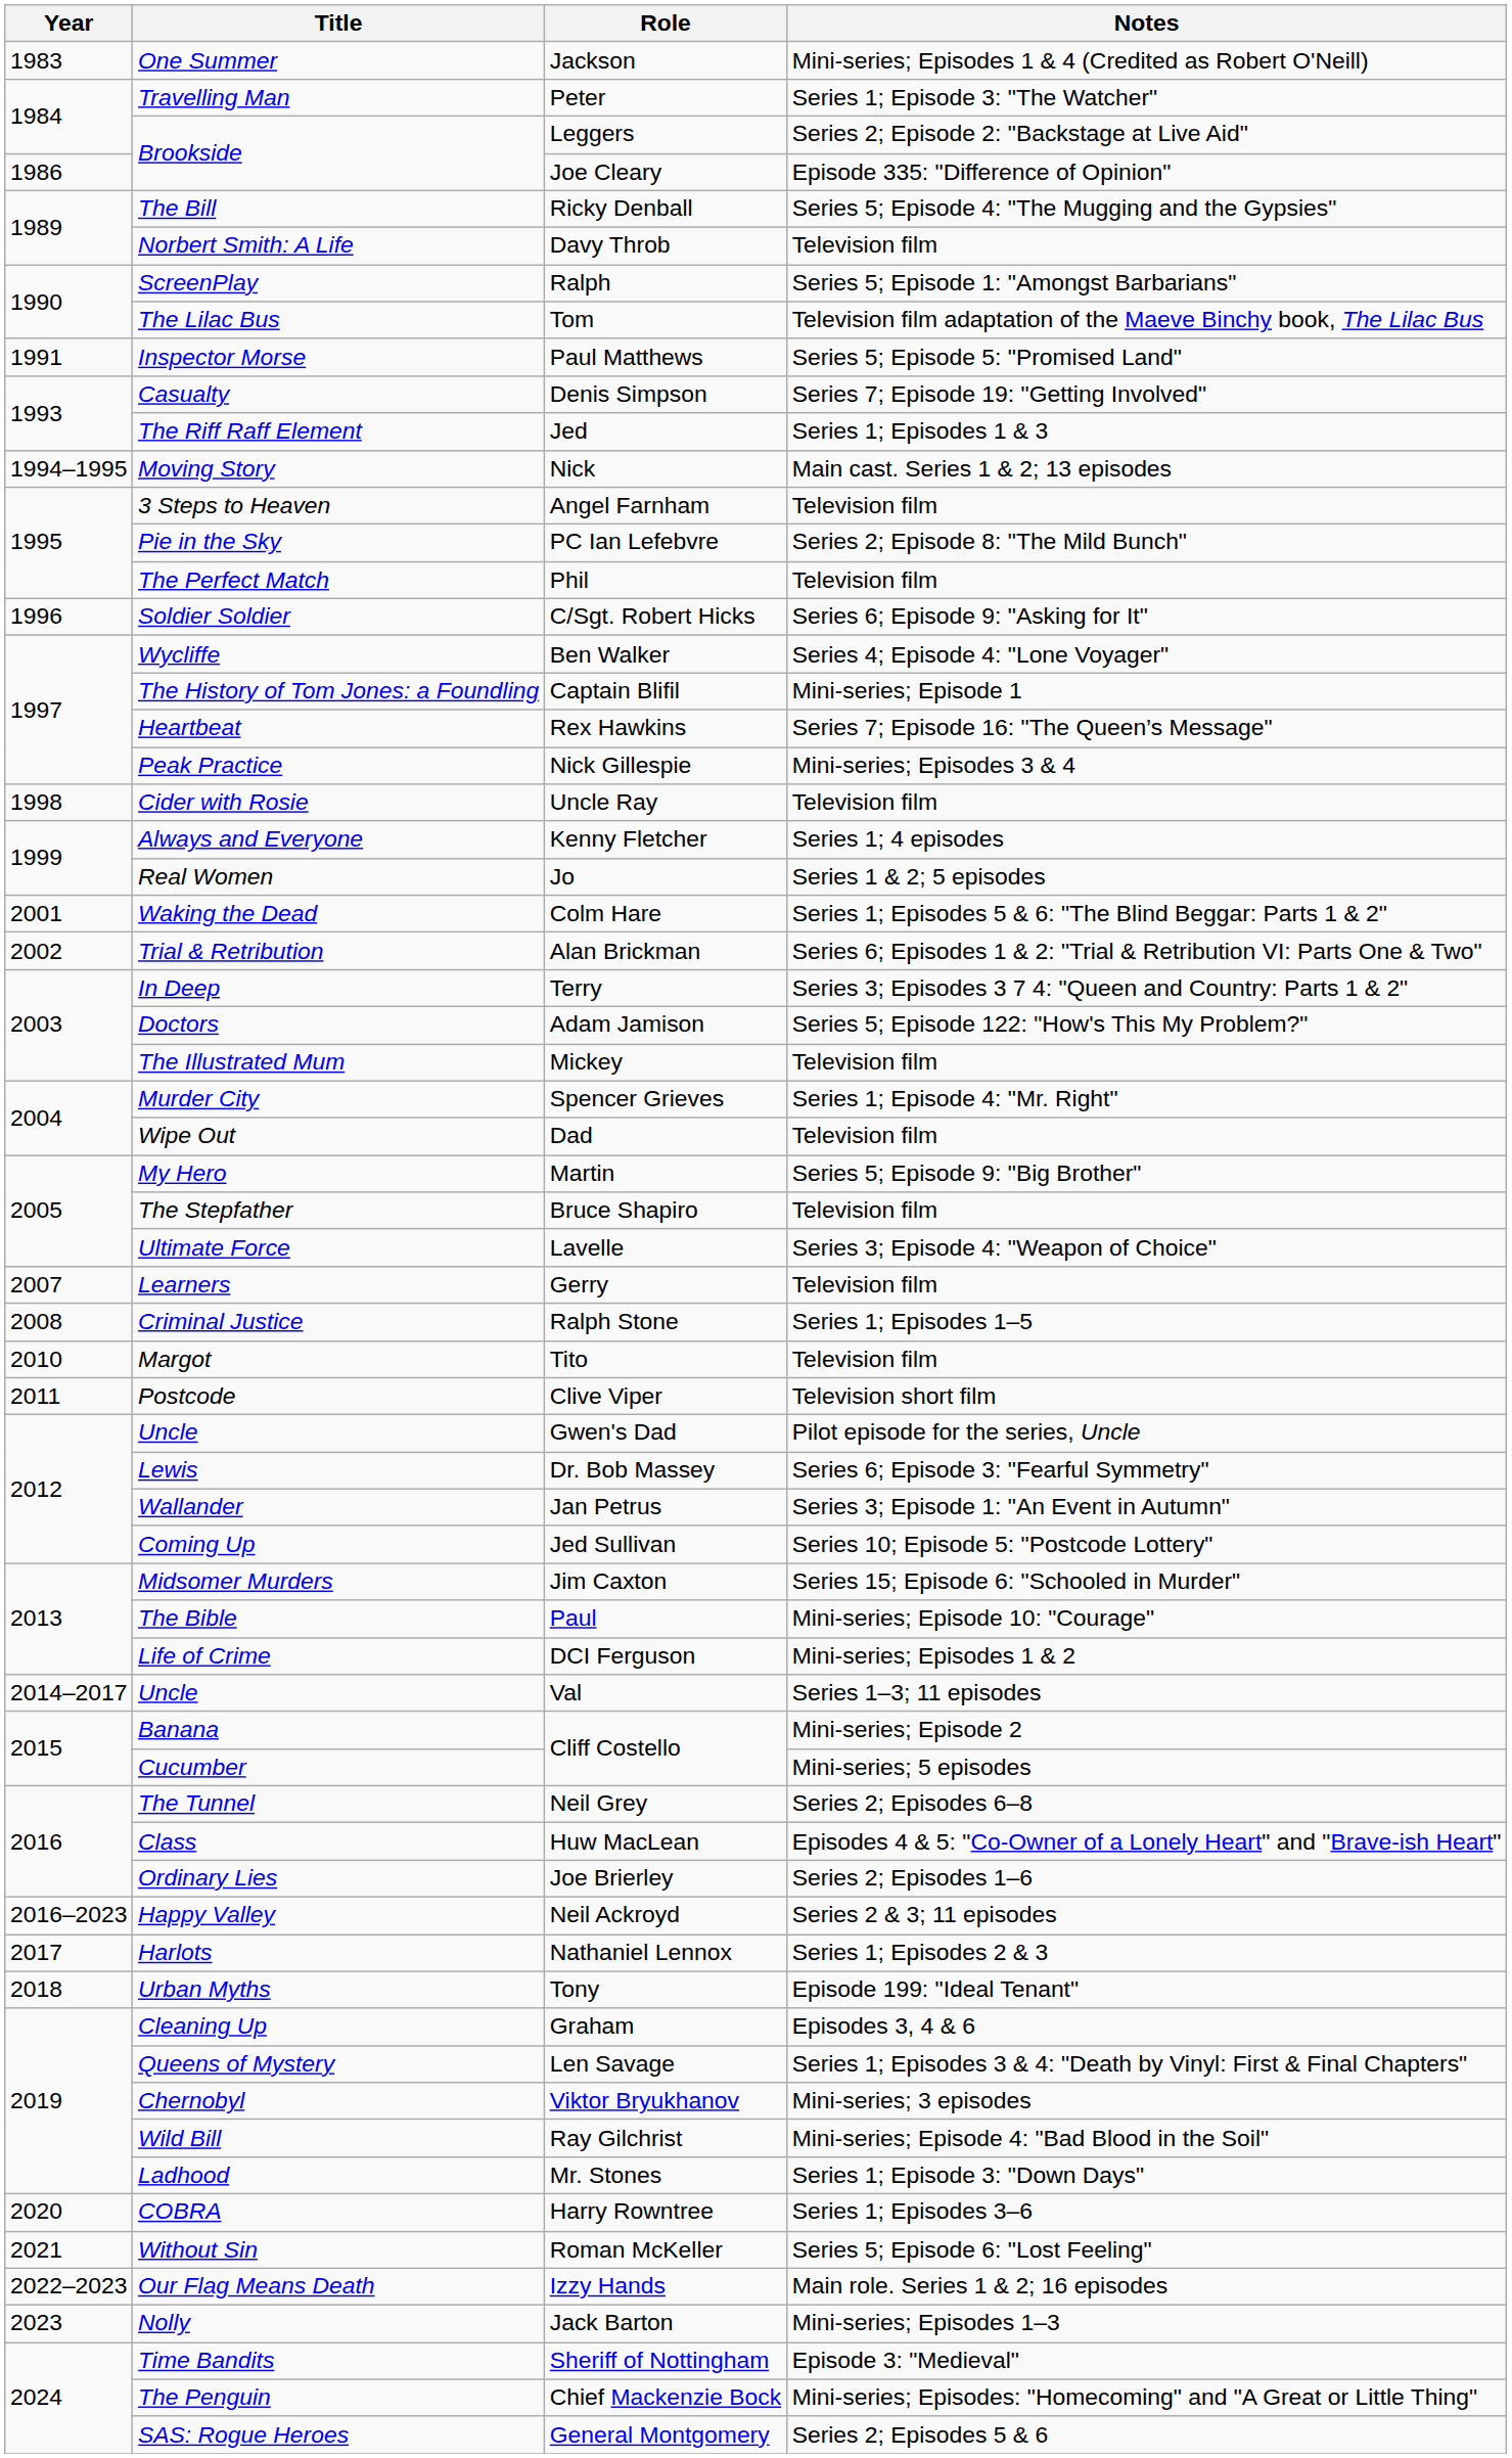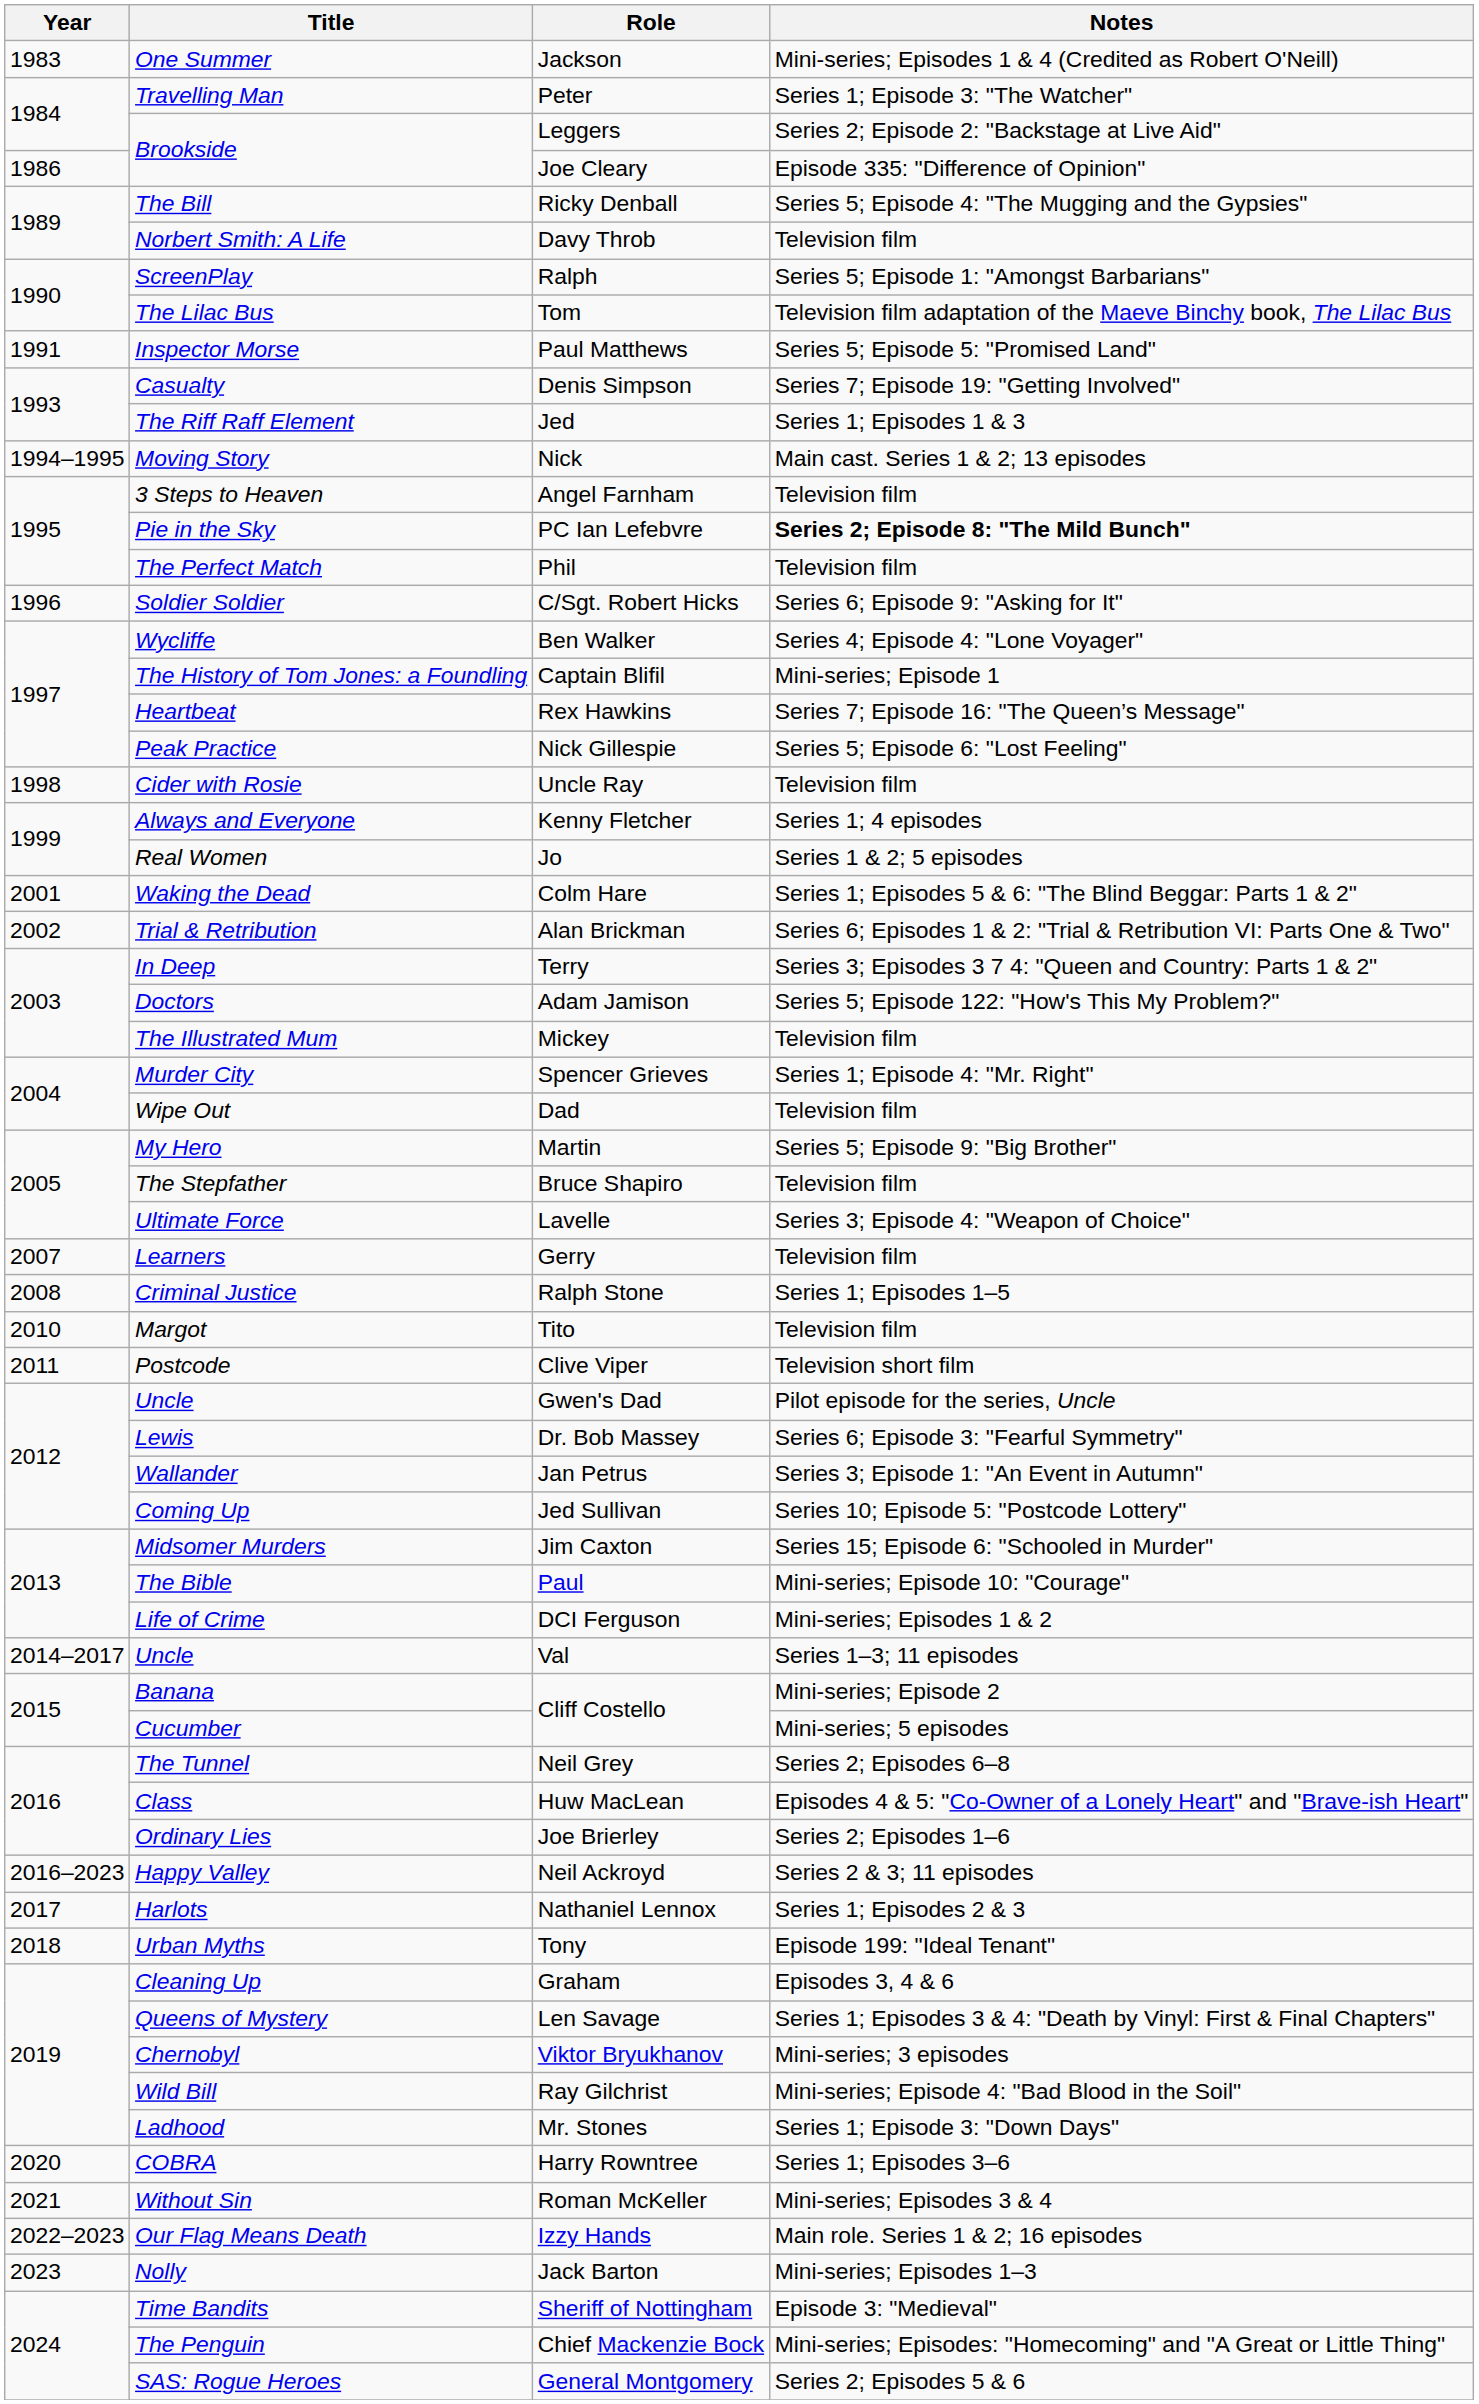 <table class="wikitable sortable">
 <tr>
 <th>Year</th>
 <th>Title</th>
 <th>Role</th>
 <th>Notes</th>
 </tr>
 <tr>
 <td>1983</td>
 <td><em><a href='#'>One Summer</a></em> </td>
 <td>Jackson</td>
 <td>Mini-series; Episodes 1 & 4 (Credited as Robert O'Neill)</td>
 </tr>
 <tr>
 <td rowspan="2">1984</td>
 <td><em><a href='#'>Travelling Man</a></em></td>
 <td>Peter</td>
 <td>Series 1; Episode 3: "The Watcher"</td>
 </tr>
 <tr>
 <td rowspan="2"><em><a href='#'>Brookside</a></em></td>
 <td>Leggers</td>
 <td>Series 2; Episode 2: "Backstage at Live Aid"</td>
 </tr>
 <tr>
 <td>1986</td>
 <td>Joe Cleary</td>
 <td>Episode 335: "Difference of Opinion"</td>
 </tr>
 <tr>
 <td rowspan="2">1989</td>
 <td><em><a href='#'>The Bill</a></em></td>
 <td>Ricky Denball</td>
 <td>Series 5; Episode 4: "The Mugging and the Gypsies"</td>
 </tr>
 <tr>
 <td><em><a href='#'>Norbert Smith: A Life</a></em></td>
 <td>Davy Throb</td>
 <td>Television film</td>
 </tr>
 <tr>
 <td rowspan="2">1990</td>
 <td><em><a href='#'>ScreenPlay</a></em></td>
 <td>Ralph</td>
 <td>Series 5; Episode 1: "Amongst Barbarians"</td>
 </tr>
 <tr>
 <td><em><a href='#'>The Lilac Bus</a></em> </td>
 <td>Tom</td>
 <td>Television film adaptation of the <a href='#'>Maeve Binchy</a> book, <em><a href='#'>The Lilac Bus</a></em></td>
 </tr>
 <tr>
 <td>1991</td>
 <td><em><a href='#'>Inspector Morse</a></em></td>
 <td>Paul Matthews</td>
 <td>Series 5; Episode 5: "Promised Land"</td>
 </tr>
 <tr>
 <td rowspan="2">1993</td>
 <td><em><a href='#'>Casualty</a></em></td>
 <td>Denis Simpson</td>
 <td>Series 7; Episode 19: "Getting Involved"</td>
 </tr>
 <tr>
 <td><em><a href='#'>The Riff Raff Element</a></em></td>
 <td>Jed</td>
 <td>Series 1; Episodes 1 & 3</td>
 </tr>
 <tr>
 <td>1994–1995</td>
 <td><em><a href='#'>Moving Story</a></em></td>
 <td>Nick</td>
 <td>Main cast. Series 1 & 2; 13 episodes</td>
 </tr>
 <tr>
 <td rowspan="3">1995</td>
 <td><em>3 Steps to Heaven</em></td>
 <td>Angel Farnham</td>
 <td>Television film</td>
 </tr>
 <tr>
 <td><em><a href='#'>Pie in the Sky</a></em></td>
 <td>PC Ian Lefebvre</td>
-<td>Series 2; Episode 8: "The Mild Bunch"</td>
+<td><strong>Series 2; Episode 8: "The Mild Bunch"</strong></td>
 </tr>
 <tr>
 <td><em><a href='#'>The Perfect Match</a></em></td>
 <td>Phil</td>
 <td>Television film</td>
 </tr>
 <tr>
 <td>1996</td>
 <td><em><a href='#'>Soldier Soldier</a></em></td>
 <td>C/Sgt. Robert Hicks</td>
 <td>Series 6; Episode 9: "Asking for It"</td>
 </tr>
 <tr>
 <td rowspan="4">1997</td>
 <td><em><a href='#'>Wycliffe</a></em></td>
 <td>Ben Walker</td>
 <td>Series 4; Episode 4: "Lone Voyager"</td>
 </tr>
 <tr>
 <td><em><a href='#'>The History of Tom Jones: a Foundling</a></em></td>
 <td>Captain Blifil</td>
 <td>Mini-series; Episode 1</td>
 </tr>
 <tr>
 <td><em><a href='#'>Heartbeat</a></em></td>
 <td>Rex Hawkins</td>
 <td>Series 7; Episode 16: "The Queen’s Message"</td>
 </tr>
 <tr>
 <td><em><a href='#'>Peak Practice</a></em></td>
 <td>Nick Gillespie</td>
-<td>Mini-series; Episodes 3 & 4</td>
+<td>Series 5; Episode 6: "Lost Feeling"</td>
 </tr>
 <tr>
 <td>1998</td>
 <td><em><a href='#'>Cider with Rosie</a></em></td>
 <td>Uncle Ray</td>
 <td>Television film</td>
 </tr>
 <tr>
 <td rowspan="2">1999</td>
 <td><em><a href='#'>Always and Everyone</a></em></td>
 <td>Kenny Fletcher</td>
 <td>Series 1; 4 episodes</td>
 </tr>
 <tr>
 <td><em>Real Women</em></td>
 <td>Jo</td>
 <td>Series 1 & 2; 5 episodes</td>
 </tr>
 <tr>
 <td>2001</td>
 <td><em><a href='#'>Waking the Dead</a></em></td>
 <td>Colm Hare</td>
 <td>Series 1; Episodes 5 & 6: "The Blind Beggar: Parts 1 & 2"</td>
 </tr>
 <tr>
 <td>2002</td>
 <td><em><a href='#'>Trial & Retribution</a></em></td>
 <td>Alan Brickman</td>
 <td>Series 6; Episodes 1 & 2: "Trial & Retribution VI: Parts One & Two"</td>
 </tr>
 <tr>
 <td rowspan="3">2003</td>
 <td><em><a href='#'>In Deep</a></em></td>
 <td>Terry</td>
 <td>Series 3; Episodes 3 7 4: "Queen and Country: Parts 1 & 2"</td>
 </tr>
 <tr>
 <td><em><a href='#'>Doctors</a></em></td>
 <td>Adam Jamison</td>
 <td>Series 5; Episode 122: "How's This My Problem?"</td>
 </tr>
 <tr>
 <td><em><a href='#'>The Illustrated Mum</a></em></td>
 <td>Mickey</td>
 <td>Television film</td>
 </tr>
 <tr>
 <td rowspan="2">2004</td>
 <td><em><a href='#'>Murder City</a></em></td>
 <td>Spencer Grieves</td>
 <td>Series 1; Episode 4: "Mr. Right"</td>
 </tr>
 <tr>
 <td><em>Wipe Out</em></td>
 <td>Dad</td>
 <td>Television film</td>
 </tr>
 <tr>
 <td rowspan="3">2005</td>
 <td><em><a href='#'>My Hero</a></em></td>
 <td>Martin</td>
 <td>Series 5; Episode 9: "Big Brother"</td>
 </tr>
 <tr>
 <td><em>The Stepfather</em></td>
 <td>Bruce Shapiro</td>
 <td>Television film</td>
 </tr>
 <tr>
 <td><em><a href='#'>Ultimate Force</a></em></td>
 <td>Lavelle</td>
 <td>Series 3; Episode 4: "Weapon of Choice"</td>
 </tr>
 <tr>
 <td>2007</td>
 <td><em><a href='#'>Learners</a></em></td>
 <td>Gerry</td>
 <td>Television film</td>
 </tr>
 <tr>
 <td>2008</td>
 <td><em><a href='#'>Criminal Justice</a></em></td>
 <td>Ralph Stone</td>
 <td>Series 1; Episodes 1–5</td>
 </tr>
 <tr>
 <td>2010</td>
 <td><em>Margot</em></td>
 <td>Tito</td>
 <td>Television film</td>
 </tr>
 <tr>
 <td>2011</td>
 <td><em>Postcode</em></td>
 <td>Clive Viper</td>
 <td>Television short film</td>
 </tr>
 <tr>
 <td rowspan="4">2012</td>
 <td><em><a href='#'>Uncle</a></em></td>
 <td>Gwen's Dad</td>
 <td>Pilot episode for the series, <em>Uncle</em></td>
 </tr>
 <tr>
 <td><em><a href='#'>Lewis</a></em></td>
 <td>Dr. Bob Massey</td>
 <td>Series 6; Episode 3: "Fearful Symmetry"</td>
 </tr>
 <tr>
 <td><em><a href='#'>Wallander</a></em></td>
 <td>Jan Petrus</td>
 <td>Series 3; Episode 1: "An Event in Autumn"</td>
 </tr>
 <tr>
 <td><em><a href='#'>Coming Up</a></em></td>
 <td>Jed Sullivan</td>
 <td>Series 10; Episode 5: "Postcode Lottery"</td>
 </tr>
 <tr>
 <td rowspan="3">2013</td>
 <td><em><a href='#'>Midsomer Murders</a></em></td>
 <td>Jim Caxton</td>
 <td>Series 15; Episode 6: "Schooled in Murder"</td>
 </tr>
 <tr>
 <td><em><a href='#'>The Bible</a></em></td>
 <td><a href='#'>Paul</a></td>
 <td>Mini-series; Episode 10: "Courage"</td>
 </tr>
 <tr>
 <td><em><a href='#'>Life of Crime</a></em></td>
 <td>DCI Ferguson</td>
 <td>Mini-series; Episodes 1 & 2</td>
 </tr>
 <tr>
 <td>2014–2017</td>
 <td><em><a href='#'>Uncle</a></em></td>
 <td>Val</td>
 <td>Series 1–3; 11 episodes</td>
 </tr>
 <tr>
 <td rowspan="2">2015</td>
 <td><em><a href='#'>Banana</a></em></td>
 <td rowspan="2">Cliff Costello</td>
 <td>Mini-series; Episode 2</td>
 </tr>
 <tr>
 <td><em><a href='#'>Cucumber</a></em></td>
 <td>Mini-series; 5 episodes</td>
 </tr>
 <tr>
 <td rowspan="3">2016</td>
 <td><em><a href='#'>The Tunnel</a></em></td>
 <td>Neil Grey</td>
 <td>Series 2; Episodes 6–8</td>
 </tr>
 <tr>
 <td><em><a href='#'>Class</a></em></td>
 <td>Huw MacLean</td>
 <td>Episodes 4 & 5: "<a href='#'>Co-Owner of a Lonely Heart</a>" and "<a href='#'>Brave-ish Heart</a>"</td>
 </tr>
 <tr>
 <td><em><a href='#'>Ordinary Lies</a></em></td>
 <td>Joe Brierley</td>
 <td>Series 2; Episodes 1–6</td>
 </tr>
 <tr>
 <td>2016–2023</td>
 <td><em><a href='#'>Happy Valley</a></em></td>
 <td>Neil Ackroyd</td>
 <td>Series 2 & 3; 11 episodes</td>
 </tr>
 <tr>
 <td>2017</td>
 <td><em><a href='#'>Harlots</a></em></td>
 <td>Nathaniel Lennox</td>
 <td>Series 1; Episodes 2 & 3</td>
 </tr>
 <tr>
 <td>2018</td>
 <td><em><a href='#'>Urban Myths</a></em></td>
 <td>Tony</td>
 <td>Episode 199: "Ideal Tenant"</td>
 </tr>
 <tr>
 <td rowspan="5">2019</td>
 <td><em><a href='#'>Cleaning Up</a></em></td>
 <td>Graham</td>
 <td>Episodes 3, 4 & 6</td>
 </tr>
 <tr>
 <td><em><a href='#'>Queens of Mystery</a></em></td>
 <td>Len Savage</td>
 <td>Series 1; Episodes 3 & 4: "Death by Vinyl: First & Final Chapters"</td>
 </tr>
 <tr>
 <td><em><a href='#'>Chernobyl</a></em></td>
 <td><a href='#'>Viktor Bryukhanov</a></td>
 <td>Mini-series; 3 episodes</td>
 </tr>
 <tr>
 <td><em><a href='#'>Wild Bill</a></em></td>
 <td>Ray Gilchrist</td>
 <td>Mini-series; Episode 4: "Bad Blood in the Soil"</td>
 </tr>
 <tr>
 <td><em><a href='#'>Ladhood</a></em></td>
 <td>Mr. Stones</td>
 <td>Series 1; Episode 3: "Down Days"</td>
 </tr>
 <tr>
 <td>2020</td>
 <td><em><a href='#'>COBRA</a></em></td>
 <td>Harry Rowntree</td>
 <td>Series 1; Episodes 3–6</td>
 </tr>
 <tr>
 <td>2021</td>
 <td><em><a href='#'>Without Sin</a></em></td>
 <td>Roman McKeller</td>
-<td>Series 5; Episode 6: "Lost Feeling"</td>
+<td>Mini-series; Episodes 3 & 4</td>
 </tr>
 <tr>
 <td>2022–2023</td>
 <td><em><a href='#'>Our Flag Means Death</a></em></td>
 <td><a href='#'>Izzy Hands</a></td>
 <td>Main role. Series 1 & 2; 16 episodes</td>
 </tr>
 <tr>
 <td>2023</td>
 <td><em><a href='#'>Nolly</a></em></td>
 <td>Jack Barton</td>
 <td>Mini-series; Episodes 1–3</td>
 </tr>
 <tr>
 <td rowspan="3">2024</td>
 <td><em><a href='#'>Time Bandits</a></em></td>
 <td><a href='#'>Sheriff of Nottingham</a></td>
 <td>Episode 3: "Medieval"</td>
 </tr>
 <tr>
 <td><em><a href='#'>The Penguin</a></em></td>
 <td>Chief <a href='#'>Mackenzie Bock</a></td>
 <td>Mini-series; Episodes: "Homecoming" and "A Great or Little Thing"</td>
 </tr>
 <tr>
 <td><em><a href='#'>SAS: Rogue Heroes</a></em></td>
 <td><a href='#'>General Montgomery</a></td>
 <td>Series 2; Episodes 5 & 6</td>
 </tr>
 </table>
